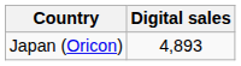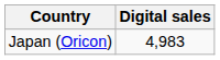 <table class="wikitable sortable plainrowheaders" style="text-align:center;">
 <tr>
 <th>Country</th>
 <th>Digital sales</th>
 </tr>
 <tr>
 <td>Japan (<a href='#'>Oricon</a>)</td>
-<td>4,893</td>
+<td>4,983</td>
 </tr>
 </table>
